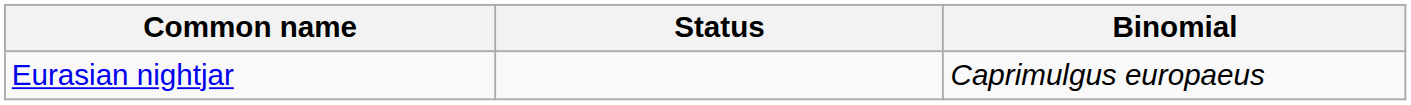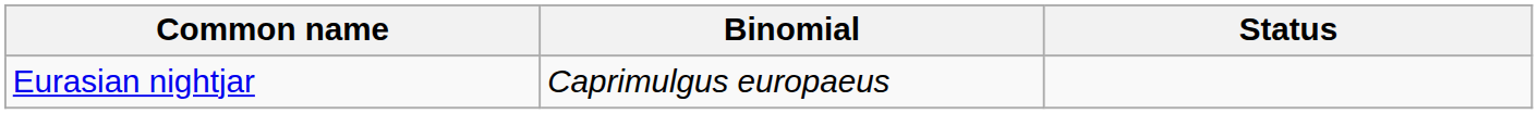 <table width=60% class="wikitable">
 <tr>
 <th width=35%>Common name</th>
+<th width=33%>Binomial</th>
 <th width=32%>Status</th>
-<th width=33%>Binomial</th>
 </tr>
 <tr>
 <td><a href='#'>Eurasian nightjar</a></td>
+<td><em>Caprimulgus europaeus</em></td>
 <td></td>
-<td><em>Caprimulgus europaeus</em></td>
 </tr>
 </table>
